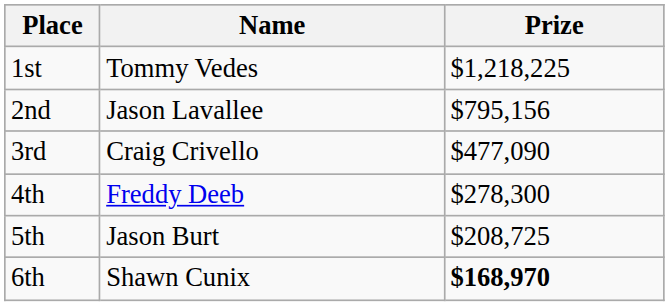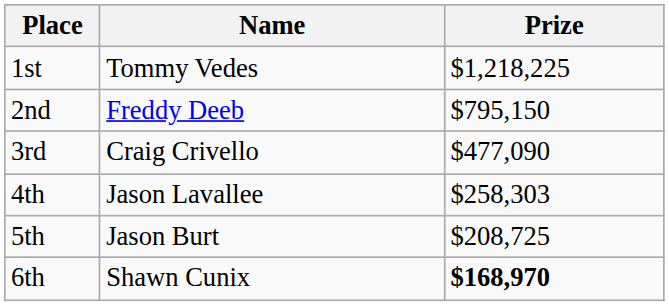 <table class="wikitable">
 <tr>
 <th width="50">Place</th>
 <th width="200">Name</th>
 <th width="125">Prize</th>
 </tr>
 <tr>
 <td>1st</td>
 <td>Tommy Vedes</td>
 <td>$1,218,225</td>
 </tr>
 <tr>
 <td>2nd</td>
-<td>Jason Lavallee</td>
-<td>$795,156</td>
+<td><a href='#'>Freddy Deeb</a></td>
+<td>$795,150</td>
 </tr>
 <tr>
 <td>3rd</td>
 <td>Craig Crivello</td>
 <td>$477,090</td>
 </tr>
 <tr>
 <td>4th</td>
-<td><a href='#'>Freddy Deeb</a></td>
-<td>$278,300</td>
+<td>Jason Lavallee</td>
+<td>$258,303</td>
 </tr>
 <tr>
 <td>5th</td>
 <td>Jason Burt</td>
 <td>$208,725</td>
 </tr>
 <tr>
 <td>6th</td>
 <td>Shawn Cunix</td>
 <td><strong>$168,970</strong></td>
 </tr>
 </table>
